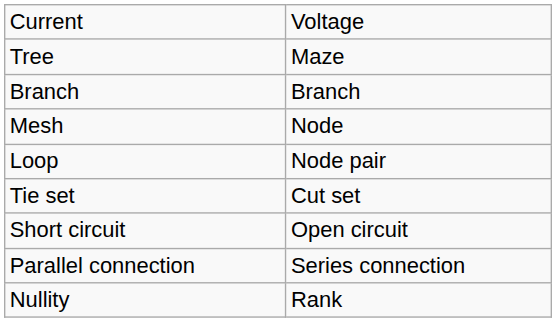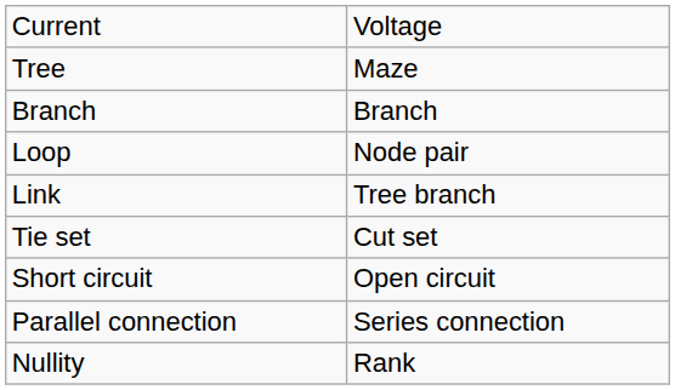 <table class="wikitable" style="width:25em;">
 <tr>
 <td>Current</td>
 <td>Voltage</td>
 </tr>
 <tr>
 <td>Tree</td>
 <td>Maze</td>
 </tr>
 <tr>
 <td>Branch</td>
 <td>Branch</td>
 </tr>
 <tr>
-<td>Mesh</td>
-<td>Node</td>
+<td>Loop</td>
+<td>Node pair</td>
 </tr>
 <tr>
-<td>Loop</td>
-<td>Node pair</td>
+<td>Link</td>
+<td>Tree branch</td>
 </tr>
 <tr>
 <td>Tie set</td>
 <td>Cut set</td>
 </tr>
 <tr>
 <td>Short circuit</td>
 <td>Open circuit</td>
 </tr>
 <tr>
 <td>Parallel connection</td>
 <td>Series connection</td>
 </tr>
 <tr>
 <td>Nullity</td>
 <td>Rank</td>
 </tr>
 </table>
